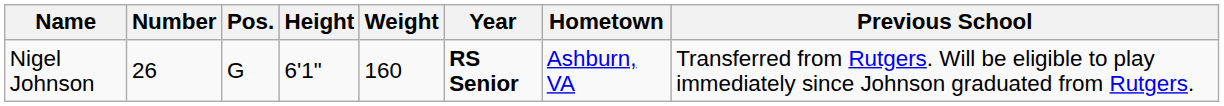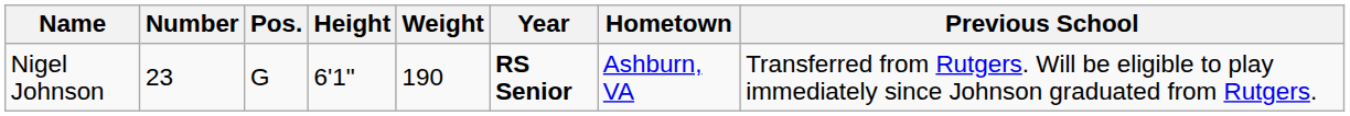 <table class="wikitable sortable" border="1">
 <tr>
 <th>Name</th>
 <th>Number</th>
 <th>Pos.</th>
 <th>Height</th>
 <th>Weight</th>
 <th>Year</th>
 <th>Hometown</th>
 <th class="unsortable">Previous School</th>
 </tr>
 <tr>
 <td>Nigel Johnson</td>
-<td>26</td>
+<td>23</td>
 <td>G</td>
 <td>6'1"</td>
-<td>160</td>
+<td>190</td>
 <td><strong>RS Senior</strong></td>
 <td><a href='#'>Ashburn, VA</a></td>
 <td>Transferred from <a href='#'>Rutgers</a>. Will be eligible to play immediately since Johnson graduated from <a href='#'>Rutgers</a>.</td>
 </tr>
 </table>
